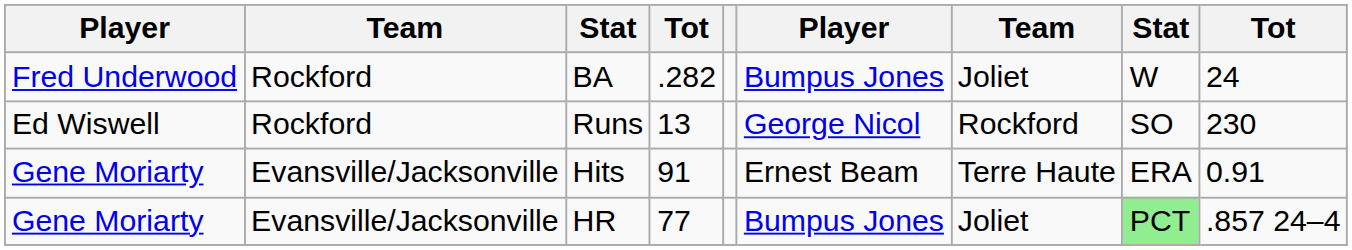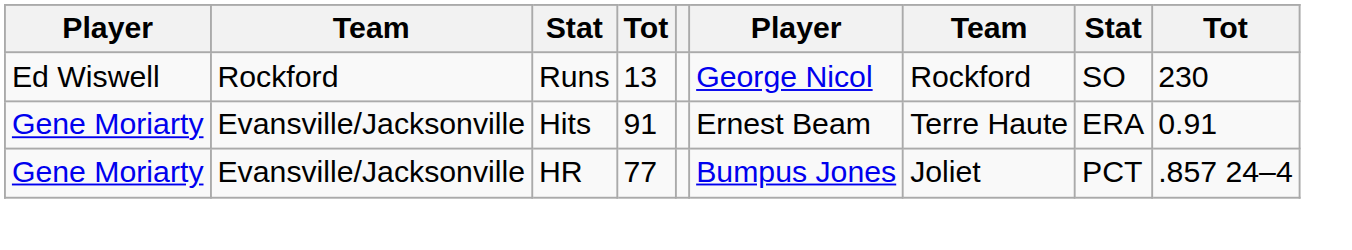 <table class="wikitable">
 <tr>
 <th>Player</th>
 <th>Team</th>
 <th>Stat</th>
 <th>Tot</th>
 <th></th>
 <th>Player</th>
 <th>Team</th>
 <th>Stat</th>
 <th>Tot</th>
-</tr>
-<tr>
-<td><a href='#'>Fred Underwood</a></td>
-<td>Rockford</td>
-<td>BA</td>
-<td>.282</td>
-<td></td>
-<td><a href='#'>Bumpus Jones</a></td>
-<td>Joliet</td>
-<td>W</td>
-<td>24</td>
 </tr>
 <tr>
 <td>Ed Wiswell</td>
 <td>Rockford</td>
 <td>Runs</td>
 <td>13</td>
 <td></td>
 <td><a href='#'>George Nicol</a></td>
 <td>Rockford</td>
 <td>SO</td>
 <td>230</td>
 </tr>
 <tr>
 <td><a href='#'>Gene Moriarty</a></td>
 <td>Evansville/Jacksonville</td>
 <td>Hits</td>
 <td>91</td>
 <td></td>
 <td>Ernest Beam</td>
 <td>Terre Haute</td>
 <td>ERA</td>
 <td>0.91</td>
 </tr>
 <tr>
 <td><a href='#'>Gene Moriarty</a></td>
 <td>Evansville/Jacksonville</td>
 <td>HR</td>
 <td>77</td>
 <td></td>
 <td><a href='#'>Bumpus Jones</a></td>
 <td>Joliet</td>
-<td style="background: lightgreen;">PCT</td>
+<td>PCT</td>
 <td>.857 24–4</td>
 </tr>
 </table>
